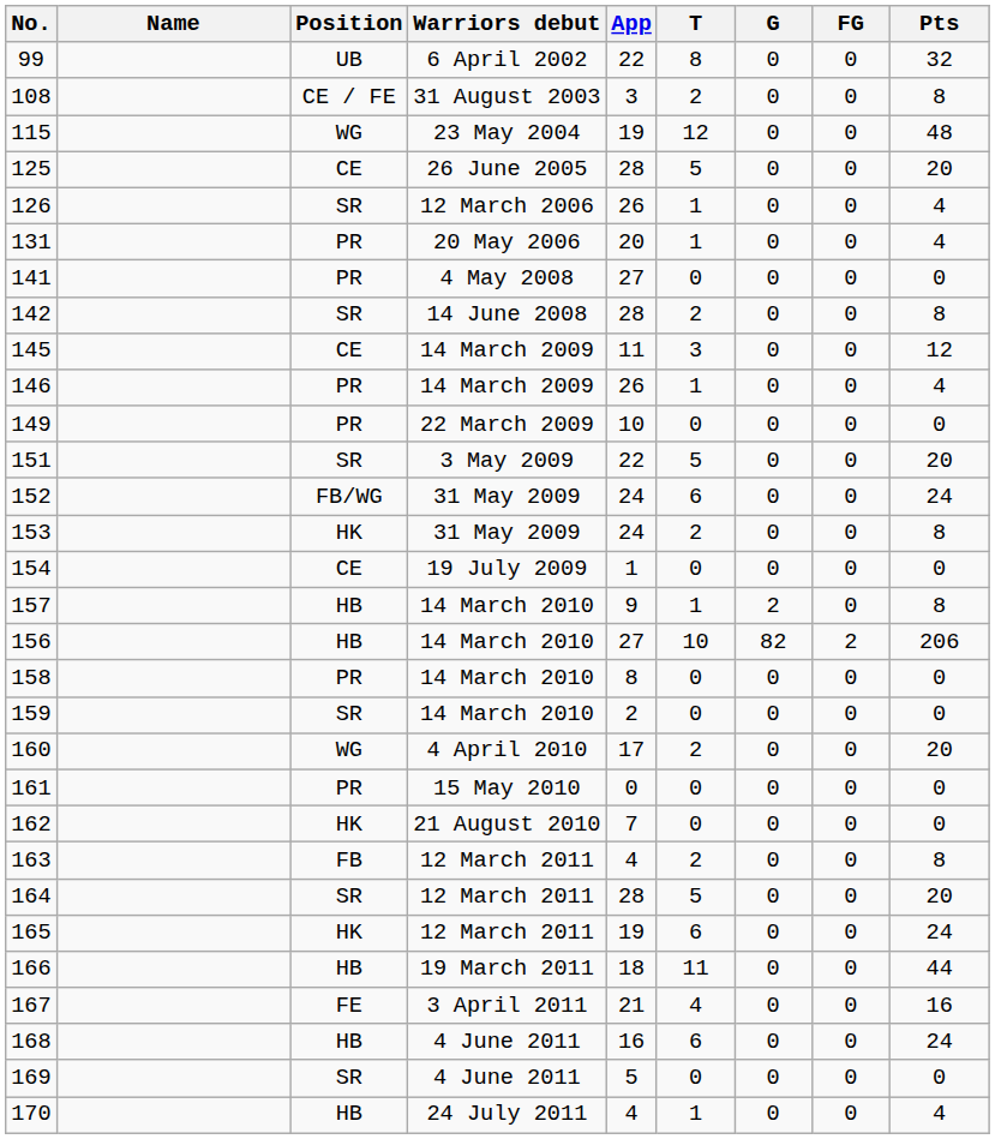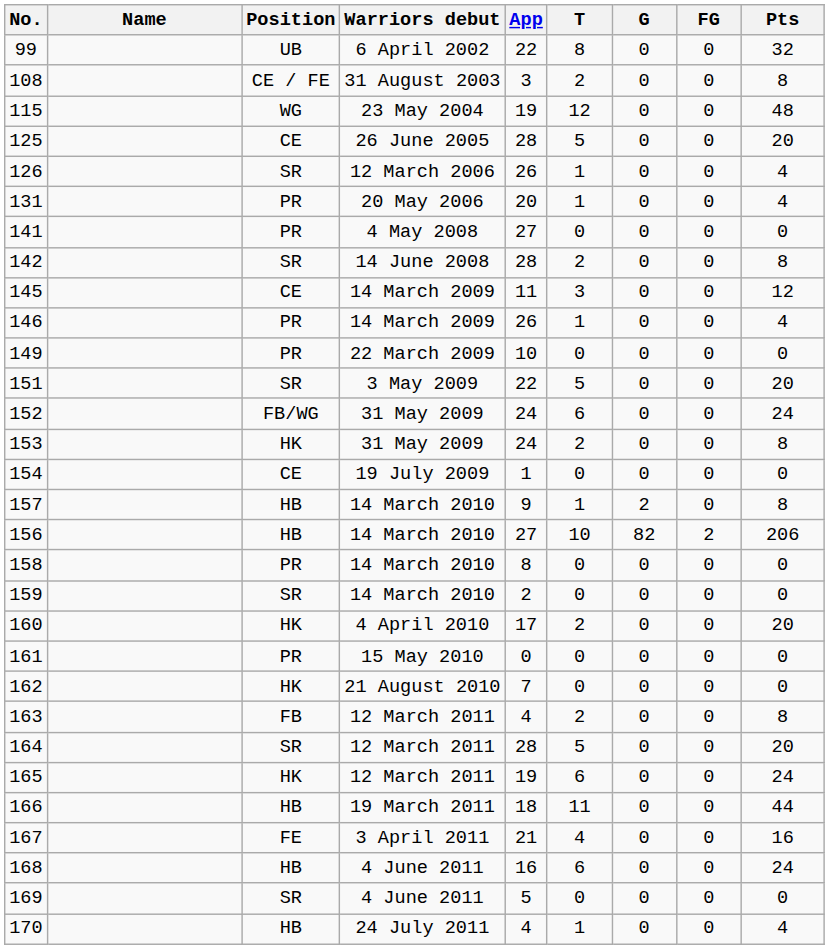 <table class="wikitable sortable" style="text-align: center;">
 <tr>
 <th>No.</th>
 <th style="width:10em">Name</th>
 <th>Position</th>
 <th>Warriors debut</th>
 <th><a href='#'>App</a></th>
 <th style="width:3em">T</th>
 <th style="width:3em">G</th>
 <th style="width:3em">FG</th>
 <th style="width:4em">Pts</th>
 </tr>
 <tr>
 <td>99</td>
 <td align=left></td>
 <td>UB</td>
 <td>6 April 2002</td>
 <td>22</td>
 <td>8</td>
 <td>0</td>
 <td>0</td>
 <td>32</td>
 </tr>
 <tr>
 <td>108</td>
 <td align=left></td>
 <td>CE / FE</td>
 <td>31 August 2003</td>
 <td>3</td>
 <td>2</td>
 <td>0</td>
 <td>0</td>
 <td>8</td>
 </tr>
 <tr>
 <td>115</td>
 <td align=left></td>
 <td>WG</td>
 <td>23 May 2004</td>
 <td>19</td>
 <td>12</td>
 <td>0</td>
 <td>0</td>
 <td>48</td>
 </tr>
 <tr>
 <td>125</td>
 <td align=left></td>
 <td>CE</td>
 <td>26 June 2005</td>
 <td>28</td>
 <td>5</td>
 <td>0</td>
 <td>0</td>
 <td>20</td>
 </tr>
 <tr>
 <td>126</td>
 <td align=left></td>
 <td>SR</td>
 <td>12 March 2006</td>
 <td>26</td>
 <td>1</td>
 <td>0</td>
 <td>0</td>
 <td>4</td>
 </tr>
 <tr>
 <td>131</td>
 <td align=left></td>
 <td>PR</td>
 <td>20 May 2006</td>
 <td>20</td>
 <td>1</td>
 <td>0</td>
 <td>0</td>
 <td>4</td>
 </tr>
 <tr>
 <td>141</td>
 <td align=left></td>
 <td>PR</td>
 <td>4 May 2008</td>
 <td>27</td>
 <td>0</td>
 <td>0</td>
 <td>0</td>
 <td>0</td>
 </tr>
 <tr>
 <td>142</td>
 <td align=left></td>
 <td>SR</td>
 <td>14 June 2008</td>
 <td>28</td>
 <td>2</td>
 <td>0</td>
 <td>0</td>
 <td>8</td>
 </tr>
 <tr>
 <td>145</td>
 <td align=left></td>
 <td>CE</td>
 <td>14 March 2009</td>
 <td>11</td>
 <td>3</td>
 <td>0</td>
 <td>0</td>
 <td>12</td>
 </tr>
 <tr>
 <td>146</td>
 <td align=left></td>
 <td>PR</td>
 <td>14 March 2009</td>
 <td>26</td>
 <td>1</td>
 <td>0</td>
 <td>0</td>
 <td>4</td>
 </tr>
 <tr>
 <td>149</td>
 <td align=left></td>
 <td>PR</td>
 <td>22 March 2009</td>
 <td>10</td>
 <td>0</td>
 <td>0</td>
 <td>0</td>
 <td>0</td>
 </tr>
 <tr>
 <td>151</td>
 <td align=left></td>
 <td>SR</td>
 <td>3 May 2009</td>
 <td>22</td>
 <td>5</td>
 <td>0</td>
 <td>0</td>
 <td>20</td>
 </tr>
 <tr>
 <td>152</td>
 <td align=left></td>
 <td>FB/WG</td>
 <td>31 May 2009</td>
 <td>24</td>
 <td>6</td>
 <td>0</td>
 <td>0</td>
 <td>24</td>
 </tr>
 <tr>
 <td>153</td>
 <td align=left></td>
 <td>HK</td>
 <td>31 May 2009</td>
 <td>24</td>
 <td>2</td>
 <td>0</td>
 <td>0</td>
 <td>8</td>
 </tr>
 <tr>
 <td>154</td>
 <td align=left></td>
 <td>CE</td>
 <td>19 July 2009</td>
 <td>1</td>
 <td>0</td>
 <td>0</td>
 <td>0</td>
 <td>0</td>
 </tr>
 <tr>
 <td>157</td>
 <td align=left></td>
 <td>HB</td>
 <td>14 March 2010</td>
 <td>9</td>
 <td>1</td>
 <td>2</td>
 <td>0</td>
 <td>8</td>
 </tr>
 <tr>
 <td>156</td>
 <td align=left></td>
 <td>HB</td>
 <td>14 March 2010</td>
 <td>27</td>
 <td>10</td>
 <td>82</td>
 <td>2</td>
 <td>206</td>
 </tr>
 <tr>
 <td>158</td>
 <td align=left></td>
 <td>PR</td>
 <td>14 March 2010</td>
 <td>8</td>
 <td>0</td>
 <td>0</td>
 <td>0</td>
 <td>0</td>
 </tr>
 <tr>
 <td>159</td>
 <td align=left></td>
 <td>SR</td>
 <td>14 March 2010</td>
 <td>2</td>
 <td>0</td>
 <td>0</td>
 <td>0</td>
 <td>0</td>
 </tr>
 <tr>
 <td>160</td>
 <td align=left></td>
-<td>WG</td>
+<td>HK</td>
 <td>4 April 2010</td>
 <td>17</td>
 <td>2</td>
 <td>0</td>
 <td>0</td>
 <td>20</td>
 </tr>
 <tr>
 <td>161</td>
 <td align=left></td>
 <td>PR</td>
 <td>15 May 2010</td>
 <td>0</td>
 <td>0</td>
 <td>0</td>
 <td>0</td>
 <td>0</td>
 </tr>
 <tr>
 <td>162</td>
 <td align=left></td>
 <td>HK</td>
 <td>21 August 2010</td>
 <td>7</td>
 <td>0</td>
 <td>0</td>
 <td>0</td>
 <td>0</td>
 </tr>
 <tr>
 <td>163</td>
 <td align=left></td>
 <td>FB</td>
 <td>12 March 2011</td>
 <td>4</td>
 <td>2</td>
 <td>0</td>
 <td>0</td>
 <td>8</td>
 </tr>
 <tr>
 <td>164</td>
 <td align=left></td>
 <td>SR</td>
 <td>12 March 2011</td>
 <td>28</td>
 <td>5</td>
 <td>0</td>
 <td>0</td>
 <td>20</td>
 </tr>
 <tr>
 <td>165</td>
 <td align=left></td>
 <td>HK</td>
 <td>12 March 2011</td>
 <td>19</td>
 <td>6</td>
 <td>0</td>
 <td>0</td>
 <td>24</td>
 </tr>
 <tr>
 <td>166</td>
 <td align=left></td>
 <td>HB</td>
 <td>19 March 2011</td>
 <td>18</td>
 <td>11</td>
 <td>0</td>
 <td>0</td>
 <td>44</td>
 </tr>
 <tr>
 <td>167</td>
 <td align=left></td>
 <td>FE</td>
 <td>3 April 2011</td>
 <td>21</td>
 <td>4</td>
 <td>0</td>
 <td>0</td>
 <td>16</td>
 </tr>
 <tr>
 <td>168</td>
 <td align=left></td>
 <td>HB</td>
 <td>4 June 2011</td>
 <td>16</td>
 <td>6</td>
 <td>0</td>
 <td>0</td>
 <td>24</td>
 </tr>
 <tr>
 <td>169</td>
 <td align=left></td>
 <td>SR</td>
 <td>4 June 2011</td>
 <td>5</td>
 <td>0</td>
 <td>0</td>
 <td>0</td>
 <td>0</td>
 </tr>
 <tr>
 <td>170</td>
 <td align=left></td>
 <td>HB</td>
 <td>24 July 2011</td>
 <td>4</td>
 <td>1</td>
 <td>0</td>
 <td>0</td>
 <td>4</td>
 </tr>
 </table>
